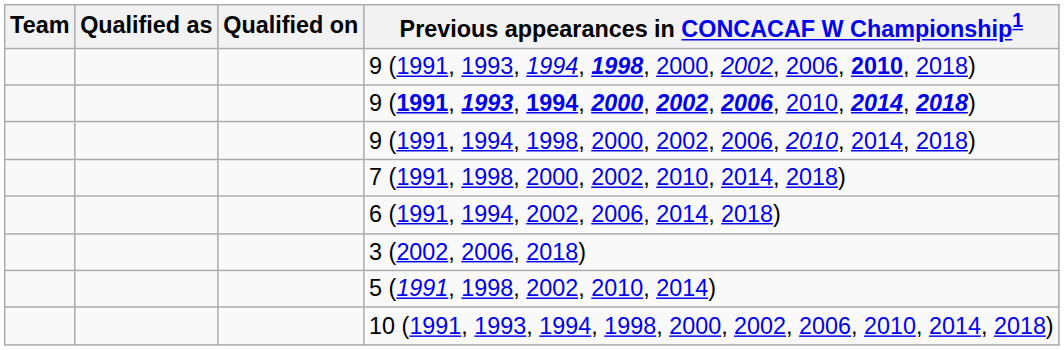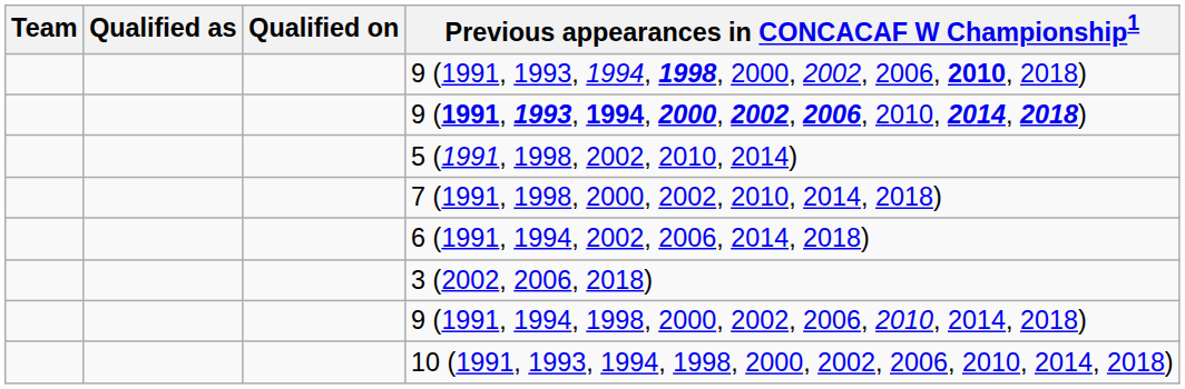 <table class="wikitable sortable">
 <tr>
 <th>Team</th>
 <th>Qualified as</th>
 <th>Qualified on</th>
 <th data-sort-type="number">Previous appearances in <a href='#'>CONCACAF W Championship</a><sup><a href='#'>1</a></sup></th>
 </tr>
 <tr>
 <td></td>
 <td></td>
 <td></td>
 <td>9 (<a href='#'>1991</a>, <a href='#'>1993</a>, <em><a href='#'>1994</a></em>, <strong><em><a href='#'>1998</a></em></strong>, <a href='#'>2000</a>, <em><a href='#'>2002</a></em>, <a href='#'>2006</a>, <strong><a href='#'>2010</a></strong>, <a href='#'>2018</a>)</td>
 </tr>
 <tr>
 <td></td>
 <td></td>
 <td></td>
 <td>9 (<strong><a href='#'>1991</a></strong>, <strong><em><a href='#'>1993</a></em></strong>, <strong><a href='#'>1994</a></strong>, <strong><em><a href='#'>2000</a></em></strong>, <strong><em><a href='#'>2002</a></em></strong>, <strong><em><a href='#'>2006</a></em></strong>, <a href='#'>2010</a>, <strong><em><a href='#'>2014</a></em></strong>, <strong><em><a href='#'>2018</a></em></strong>)</td>
 </tr>
 <tr>
 <td></td>
 <td></td>
 <td></td>
-<td>9 (<a href='#'>1991</a>, <a href='#'>1994</a>, <a href='#'>1998</a>, <a href='#'>2000</a>, <a href='#'>2002</a>, <a href='#'>2006</a>, <em><a href='#'>2010</a></em>, <a href='#'>2014</a>, <a href='#'>2018</a>)</td>
+<td>5 (<em><a href='#'>1991</a></em>, <a href='#'>1998</a>, <a href='#'>2002</a>, <a href='#'>2010</a>, <a href='#'>2014</a>)</td>
 </tr>
 <tr>
 <td></td>
 <td></td>
 <td></td>
 <td>7 (<a href='#'>1991</a>, <a href='#'>1998</a>, <a href='#'>2000</a>, <a href='#'>2002</a>, <a href='#'>2010</a>, <a href='#'>2014</a>, <a href='#'>2018</a>)</td>
 </tr>
 <tr>
 <td></td>
 <td></td>
 <td></td>
 <td>6 (<a href='#'>1991</a>, <a href='#'>1994</a>, <a href='#'>2002</a>, <a href='#'>2006</a>, <a href='#'>2014</a>, <a href='#'>2018</a>)</td>
 </tr>
 <tr>
 <td></td>
 <td></td>
 <td></td>
 <td>3 (<a href='#'>2002</a>, <a href='#'>2006</a>, <a href='#'>2018</a>)</td>
 </tr>
 <tr>
 <td></td>
 <td></td>
 <td></td>
-<td>5 (<em><a href='#'>1991</a></em>, <a href='#'>1998</a>, <a href='#'>2002</a>, <a href='#'>2010</a>, <a href='#'>2014</a>)</td>
+<td>9 (<a href='#'>1991</a>, <a href='#'>1994</a>, <a href='#'>1998</a>, <a href='#'>2000</a>, <a href='#'>2002</a>, <a href='#'>2006</a>, <em><a href='#'>2010</a></em>, <a href='#'>2014</a>, <a href='#'>2018</a>)</td>
 </tr>
 <tr>
 <td></td>
 <td></td>
 <td></td>
 <td>10 (<a href='#'>1991</a>, <a href='#'>1993</a>, <a href='#'>1994</a>, <a href='#'>1998</a>, <a href='#'>2000</a>, <a href='#'>2002</a>, <a href='#'>2006</a>, <a href='#'>2010</a>, <a href='#'>2014</a>, <a href='#'>2018</a>)</td>
 </tr>
 </table>
